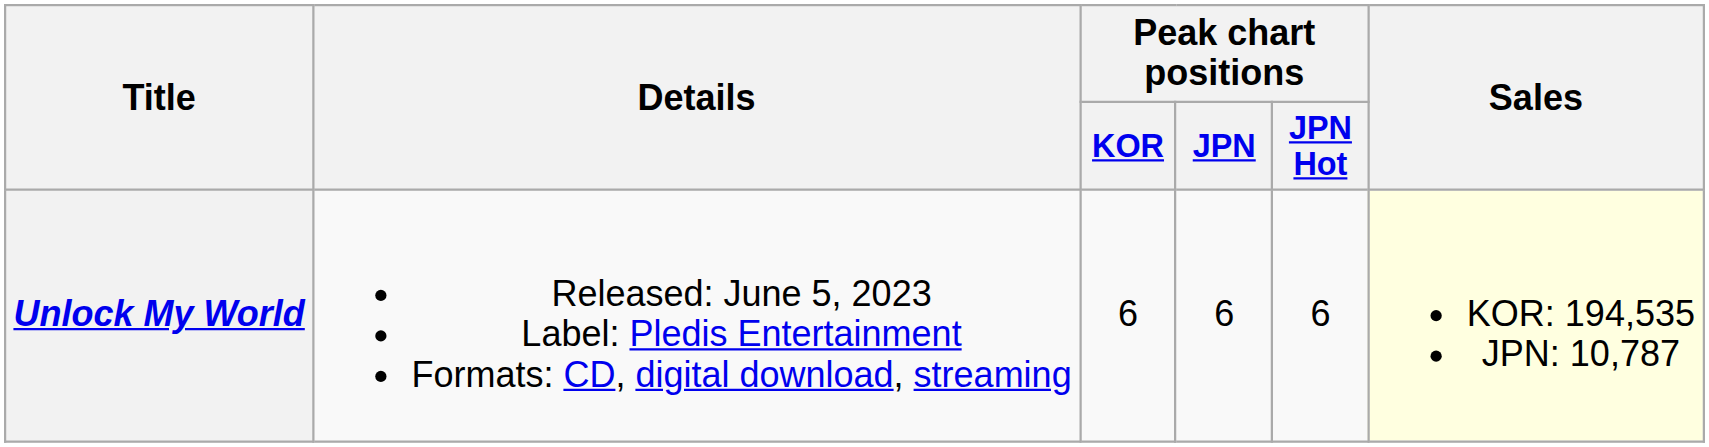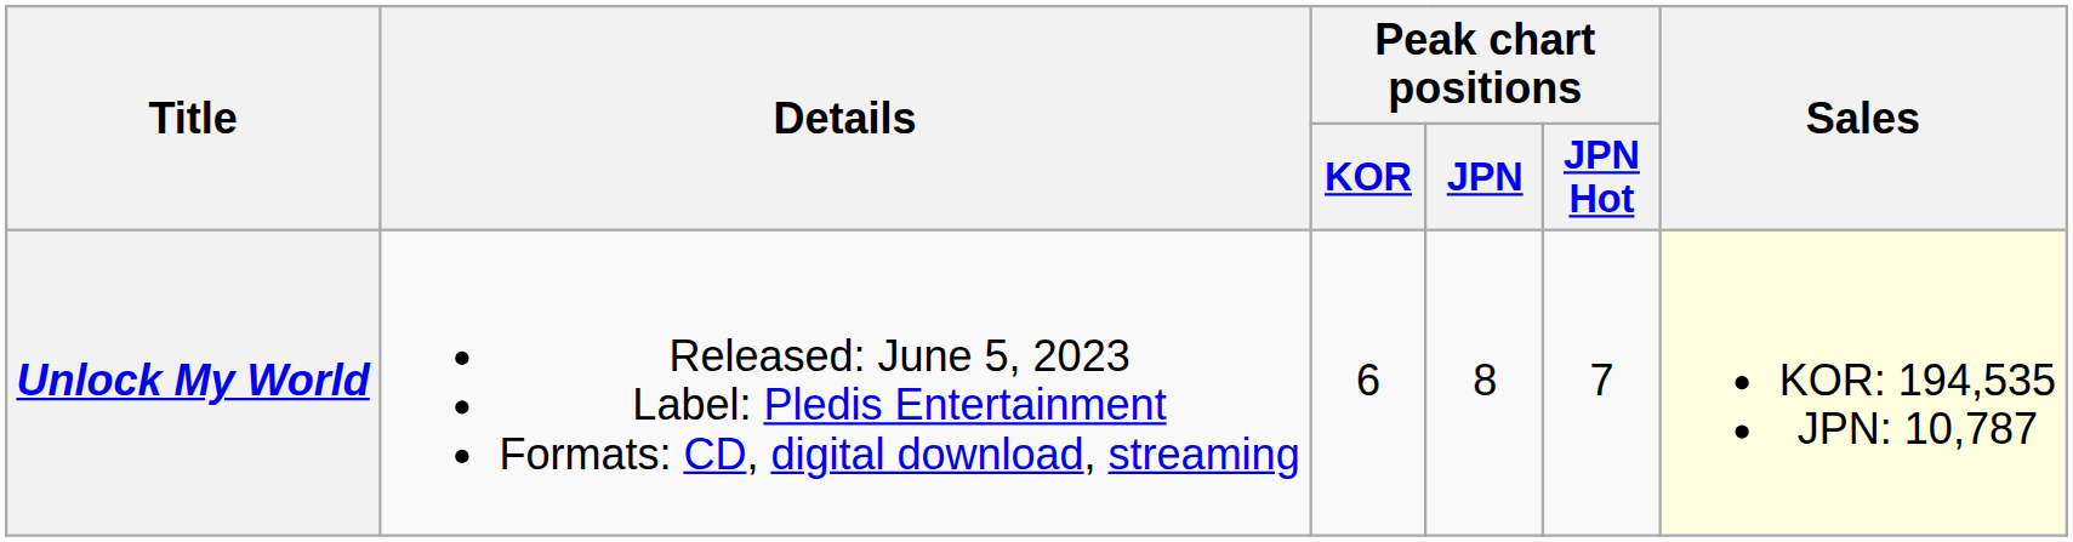 <table class="wikitable plainrowheaders" style="text-align:center">
 <tr>
 <th scope="col" rowspan="2">Title</th>
 <th scope="col" rowspan="2">Details</th>
 <th scope="col" colspan="3">Peak chart positions</th>
 <th scope="col" rowspan="2">Sales</th>
 </tr>
 <tr>
 <th scope="col" style="font-size:90%; width:2.5em"><a href='#'>KOR</a><br></th>
 <th scope="col" style="font-size:90%; width:2.5em"><a href='#'>JPN</a><br></th>
 <th scope="col" style="font-size:90%; width:2.5em"><a href='#'>JPN<br>Hot</a><br></th>
 </tr>
 <tr>
 <th scope="row"><em><a href='#'>Unlock My World</a></em></th>
 <td><br><ul><li>Released: June 5, 2023</li><li>Label: <a href='#'>Pledis Entertainment</a></li><li>Formats: <a href='#'>CD</a>, <a href='#'>digital download</a>, <a href='#'>streaming</a></li></ul></td>
 <td>6</td>
-<td>6</td>
-<td>6</td>
+<td>8</td>
+<td>7</td>
 <td style="background: lightyellow;"><br><ul><li>KOR: 194,535</li><li>JPN: 10,787</li></ul></td>
 </tr>
 </table>
